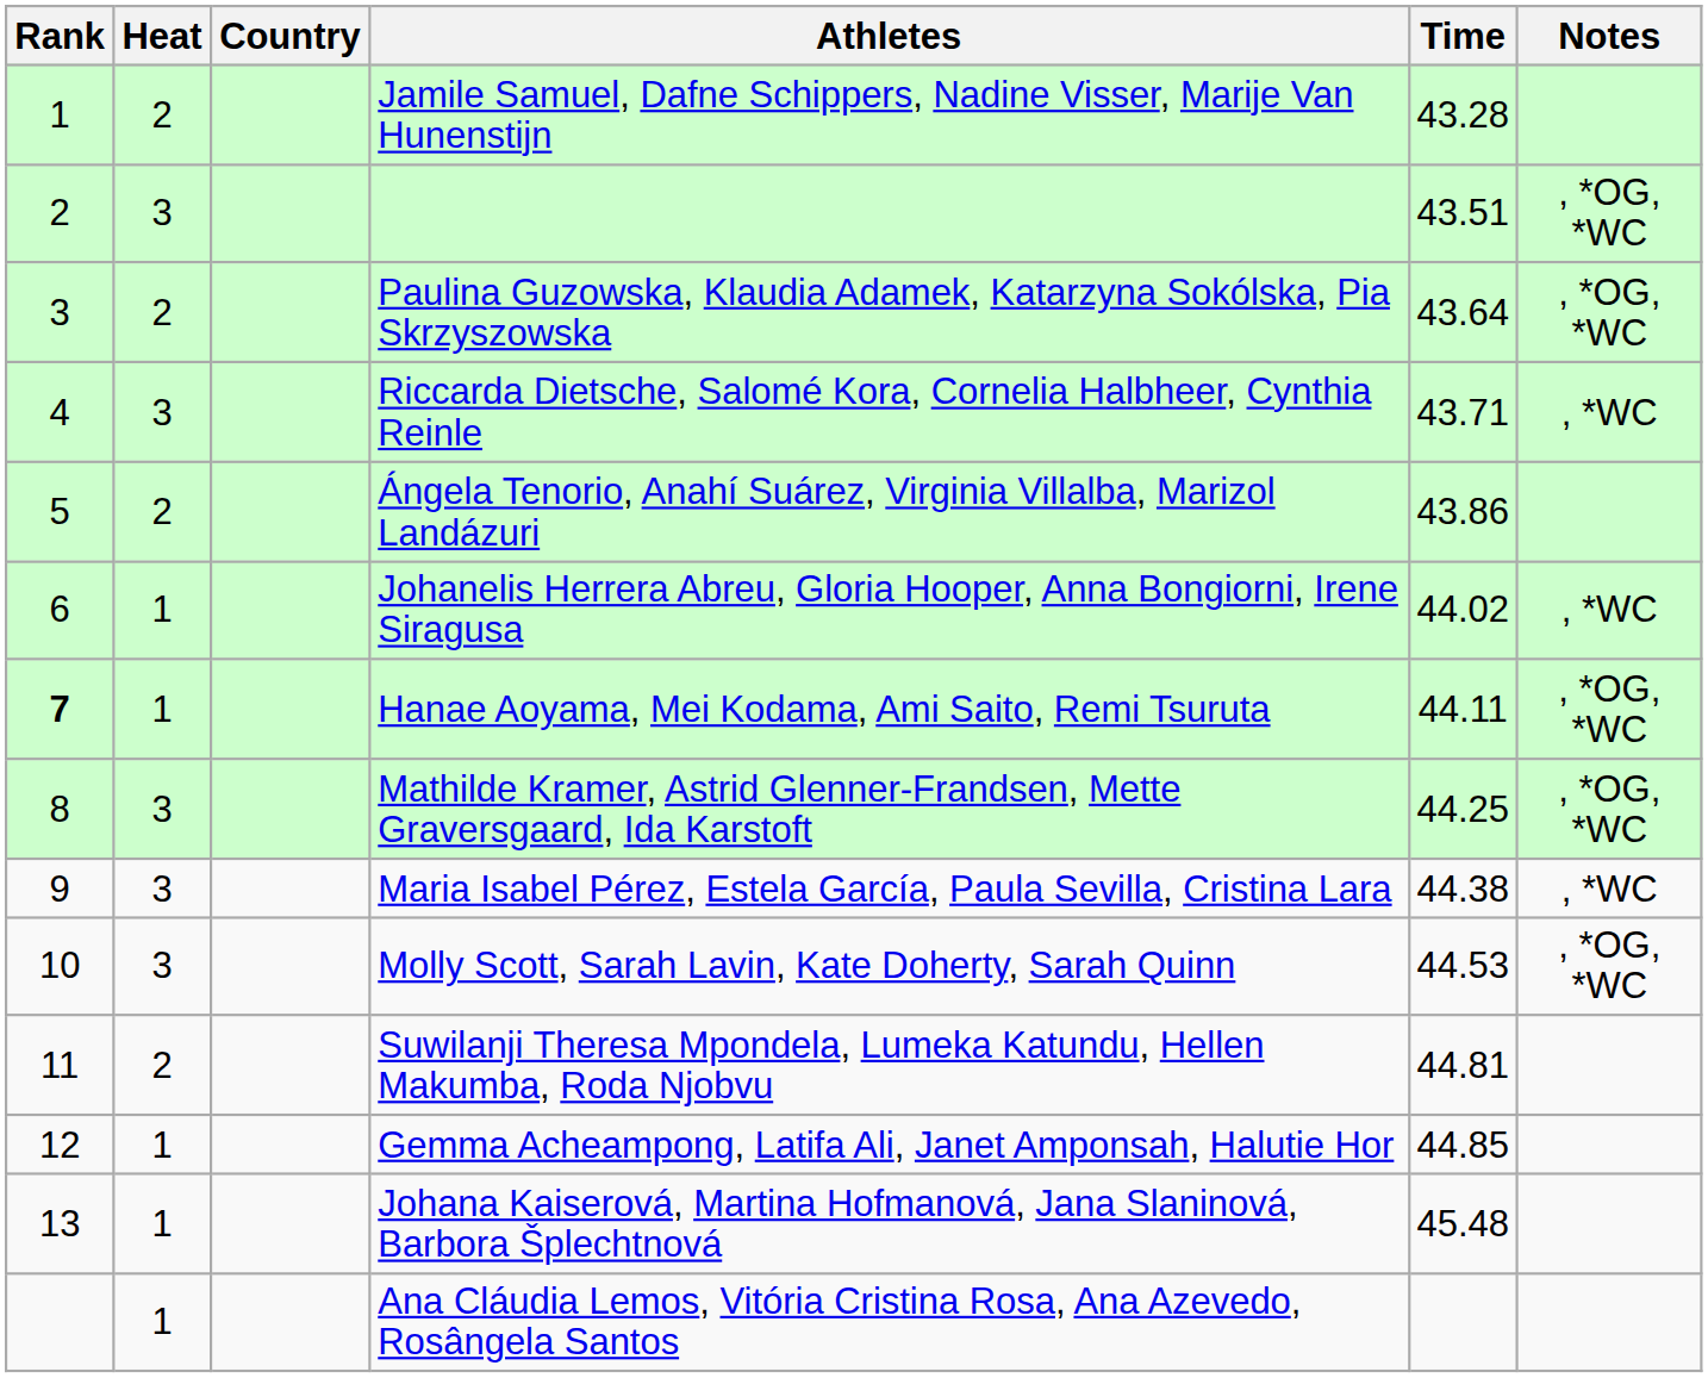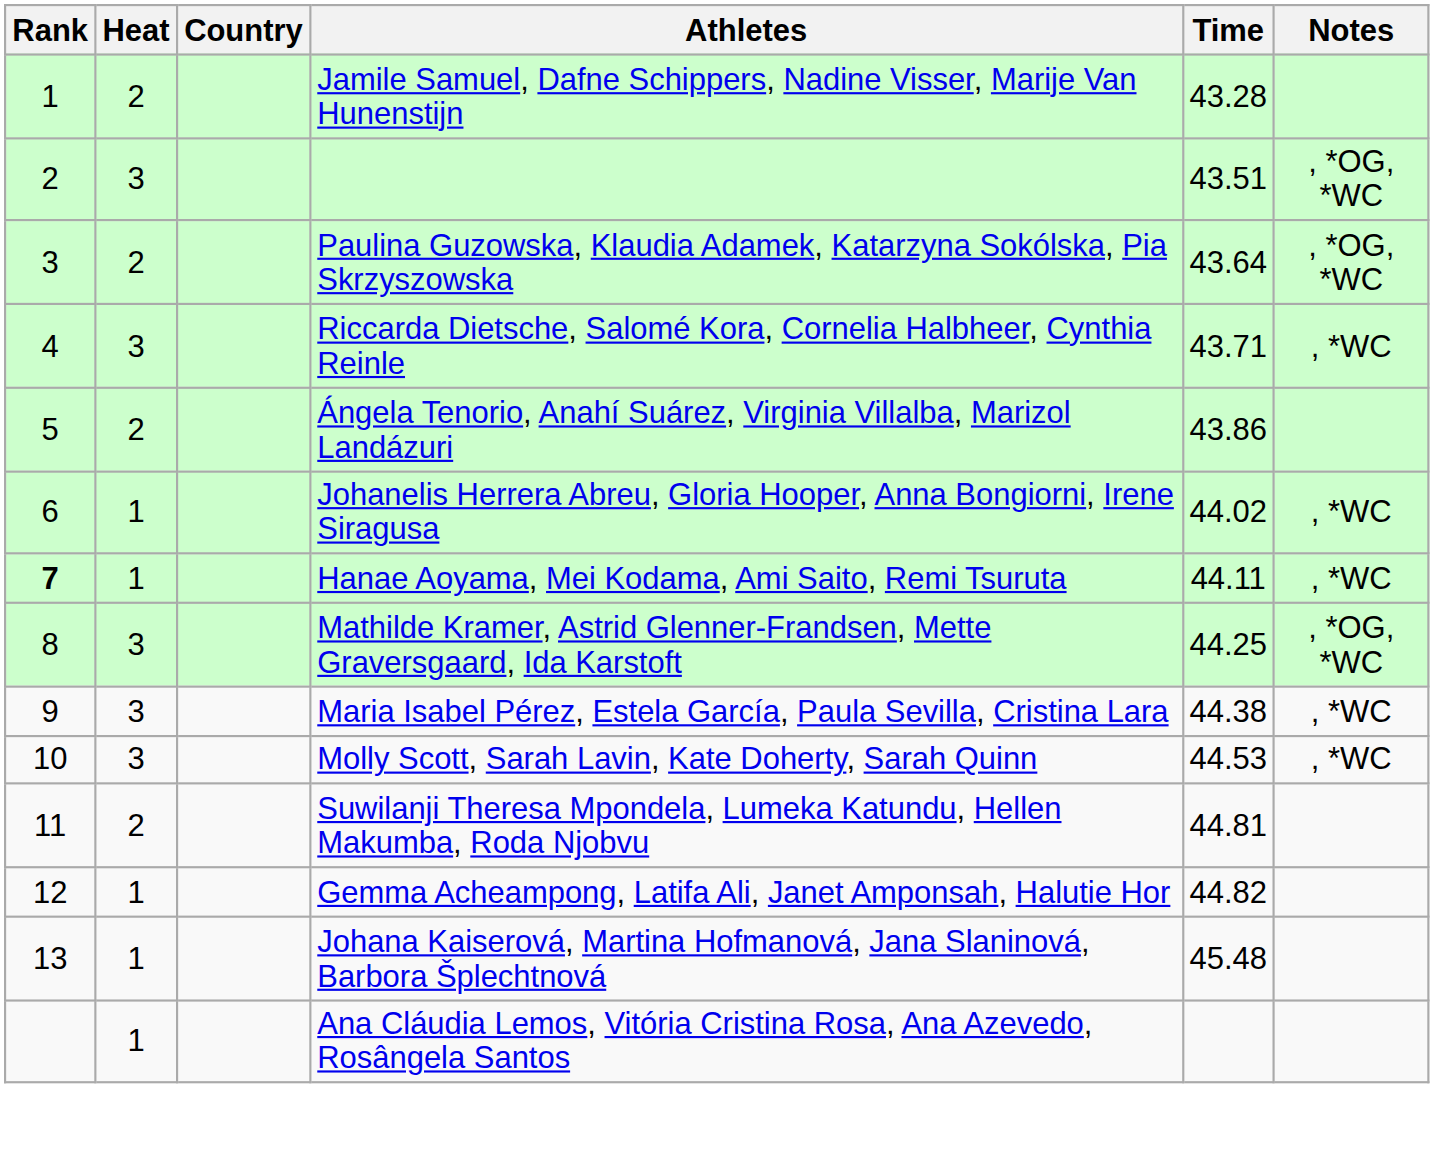 <table class="wikitable sortable" width=75% style="font-size:90%; text-align:center;">
 <tr>
 <th>Rank</th>
 <th>Heat</th>
 <th>Country</th>
 <th>Athletes</th>
 <th>Time</th>
 <th>Notes</th>
 </tr>
 <tr bgcolor=ccffcc>
 <td>1</td>
 <td>2</td>
 <td align=left></td>
 <td align=left><a href='#'>Jamile Samuel</a>, <a href='#'>Dafne Schippers</a>, <a href='#'>Nadine Visser</a>, <a href='#'>Marije Van Hunenstijn</a></td>
 <td>43.28</td>
 <td></td>
 </tr>
 <tr bgcolor=ccffcc>
 <td>2</td>
 <td>3</td>
 <td align=left></td>
 <td align=left></td>
 <td>43.51</td>
 <td>, *OG, *WC</td>
 </tr>
 <tr bgcolor=ccffcc>
 <td>3</td>
 <td>2</td>
 <td align=left></td>
 <td align=left><a href='#'>Paulina Guzowska</a>, <a href='#'>Klaudia Adamek</a>, <a href='#'>Katarzyna Sokólska</a>, <a href='#'>Pia Skrzyszowska</a></td>
 <td>43.64</td>
 <td>, *OG, *WC</td>
 </tr>
 <tr bgcolor=ccffcc>
 <td>4</td>
 <td>3</td>
 <td align=left></td>
 <td align=left><a href='#'>Riccarda Dietsche</a>, <a href='#'>Salomé Kora</a>, <a href='#'>Cornelia Halbheer</a>, <a href='#'>Cynthia Reinle</a></td>
 <td>43.71</td>
 <td>, *WC</td>
 </tr>
 <tr bgcolor=ccffcc>
 <td>5</td>
 <td>2</td>
 <td align=left></td>
 <td align=left><a href='#'>Ángela Tenorio</a>, <a href='#'>Anahí Suárez</a>, <a href='#'>Virginia Villalba</a>, <a href='#'>Marizol Landázuri</a></td>
 <td>43.86</td>
 <td></td>
 </tr>
 <tr bgcolor=ccffcc>
 <td>6</td>
 <td>1</td>
 <td align=left></td>
 <td align=left><a href='#'>Johanelis Herrera Abreu</a>, <a href='#'>Gloria Hooper</a>, <a href='#'>Anna Bongiorni</a>, <a href='#'>Irene Siragusa</a></td>
 <td>44.02</td>
 <td>, *WC</td>
 </tr>
 <tr bgcolor=ccffcc>
 <td><strong>7</strong></td>
 <td>1</td>
 <td align=left></td>
 <td align=left><a href='#'>Hanae Aoyama</a>, <a href='#'>Mei Kodama</a>, <a href='#'>Ami Saito</a>, <a href='#'>Remi Tsuruta</a></td>
 <td>44.11</td>
-<td>, *OG, *WC</td>
+<td>, *WC</td>
 </tr>
 <tr bgcolor=ccffcc>
 <td>8</td>
 <td>3</td>
 <td align=left></td>
 <td align=left><a href='#'>Mathilde Kramer</a>, <a href='#'>Astrid Glenner-Frandsen</a>, <a href='#'>Mette Graversgaard</a>, <a href='#'>Ida Karstoft</a></td>
 <td>44.25</td>
 <td>, *OG, *WC</td>
 </tr>
 <tr>
 <td>9</td>
 <td>3</td>
 <td align=left></td>
 <td align=left><a href='#'>Maria Isabel Pérez</a>, <a href='#'>Estela García</a>, <a href='#'>Paula Sevilla</a>, <a href='#'>Cristina Lara</a></td>
 <td>44.38</td>
 <td>, *WC</td>
 </tr>
 <tr>
 <td>10</td>
 <td>3</td>
 <td align=left></td>
 <td align=left><a href='#'>Molly Scott</a>, <a href='#'>Sarah Lavin</a>, <a href='#'>Kate Doherty</a>, <a href='#'>Sarah Quinn</a></td>
 <td>44.53</td>
-<td>, *OG, *WC</td>
+<td>, *WC</td>
 </tr>
 <tr>
 <td>11</td>
 <td>2</td>
 <td align=left></td>
 <td align=left><a href='#'>Suwilanji Theresa Mpondela</a>, <a href='#'>Lumeka Katundu</a>, <a href='#'>Hellen Makumba</a>, <a href='#'>Roda Njobvu</a></td>
 <td>44.81</td>
 <td></td>
 </tr>
 <tr>
 <td>12</td>
 <td>1</td>
 <td align=left></td>
 <td align=left><a href='#'>Gemma Acheampong</a>, <a href='#'>Latifa Ali</a>, <a href='#'>Janet Amponsah</a>, <a href='#'>Halutie Hor</a></td>
-<td>44.85</td>
+<td>44.82</td>
 <td></td>
 </tr>
 <tr>
 <td>13</td>
 <td>1</td>
 <td align=left></td>
 <td align=left><a href='#'>Johana Kaiserová</a>, <a href='#'>Martina Hofmanová</a>, <a href='#'>Jana Slaninová</a>, <a href='#'>Barbora Šplechtnová</a></td>
 <td>45.48</td>
 <td></td>
 </tr>
 <tr>
 <td></td>
 <td>1</td>
 <td align=left></td>
 <td align=left><a href='#'>Ana Cláudia Lemos</a>, <a href='#'>Vitória Cristina Rosa</a>, <a href='#'>Ana Azevedo</a>, <a href='#'>Rosângela Santos</a></td>
 <td></td>
 <td></td>
 </tr>
 </table>
